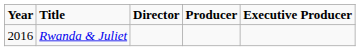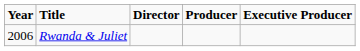 <table class="wikitable mw-collapsible defaultcenter col2left">
 <tr>
 <td><strong>Year</strong></td>
 <td><strong>Title</strong></td>
 <td><strong>Director</strong></td>
 <td><strong>Producer</strong></td>
 <td><strong>Executive Producer</strong></td>
 </tr>
 <tr>
-<td>2016</td>
+<td>2006</td>
 <td><em><a href='#'>Rwanda & Juliet</a></em></td>
 <td></td>
 <td></td>
 <td></td>
 </tr>
 </table>
